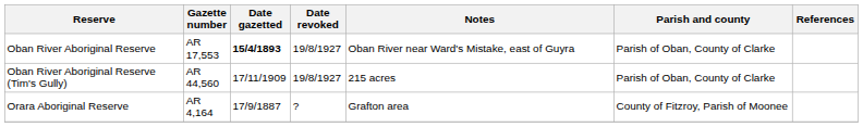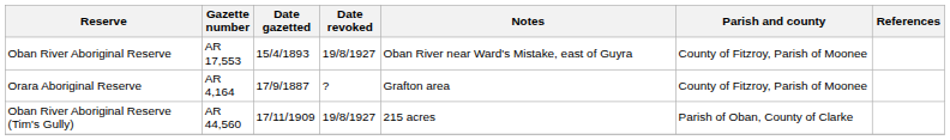 <table class="wikitable" style="width:100%; background:#fff;">
 <tr>
 <th scope="col" style="width:20%;">Reserve</th>
 <th scope="col" style="width:5%;">Gazette number</th>
 <th scope="col" style="width:5%;">Date gazetted</th>
 <th scope="col" style="width:5%;">Date revoked</th>
 <th scope="col" class="unsortable" style="width: 30%">Notes</th>
 <th scope="col" class="unsortable" style="width: 20%">Parish and county</th>
 <th scope="col" class="unsortable" style="width: 5%">References</th>
 </tr>
 <tr>
 <td>Oban River Aboriginal Reserve</td>
 <td>AR 17,553</td>
-<td><strong>15/4/1893</strong></td>
+<td>15/4/1893</td>
 <td>19/8/1927</td>
 <td>Oban River near Ward's Mistake, east of Guyra</td>
-<td>Parish of Oban, County of Clarke</td>
+<td>County of Fitzroy, Parish of Moonee</td>
+<td></td>
+</tr>
+<tr>
+<td>Orara Aboriginal Reserve</td>
+<td>AR 4,164</td>
+<td>17/9/1887</td>
+<td>?</td>
+<td>Grafton area</td>
+<td>County of Fitzroy, Parish of Moonee</td>
 <td></td>
 </tr>
 <tr>
 <td>Oban River Aboriginal Reserve  (Tim's  Gully)</td>
 <td>AR 44,560</td>
 <td>17/11/1909</td>
 <td>19/8/1927</td>
 <td>215  acres</td>
 <td>Parish of Oban, County of Clarke</td>
 <td></td>
 </tr>
 <tr>
-<td>Orara Aboriginal Reserve</td>
-<td>AR 4,164</td>
-<td>17/9/1887</td>
-<td>?</td>
-<td>Grafton area</td>
-<td>County of Fitzroy, Parish of Moonee</td>
-<td></td>
-</tr>
-<tr>
 </tr>
 </table>
